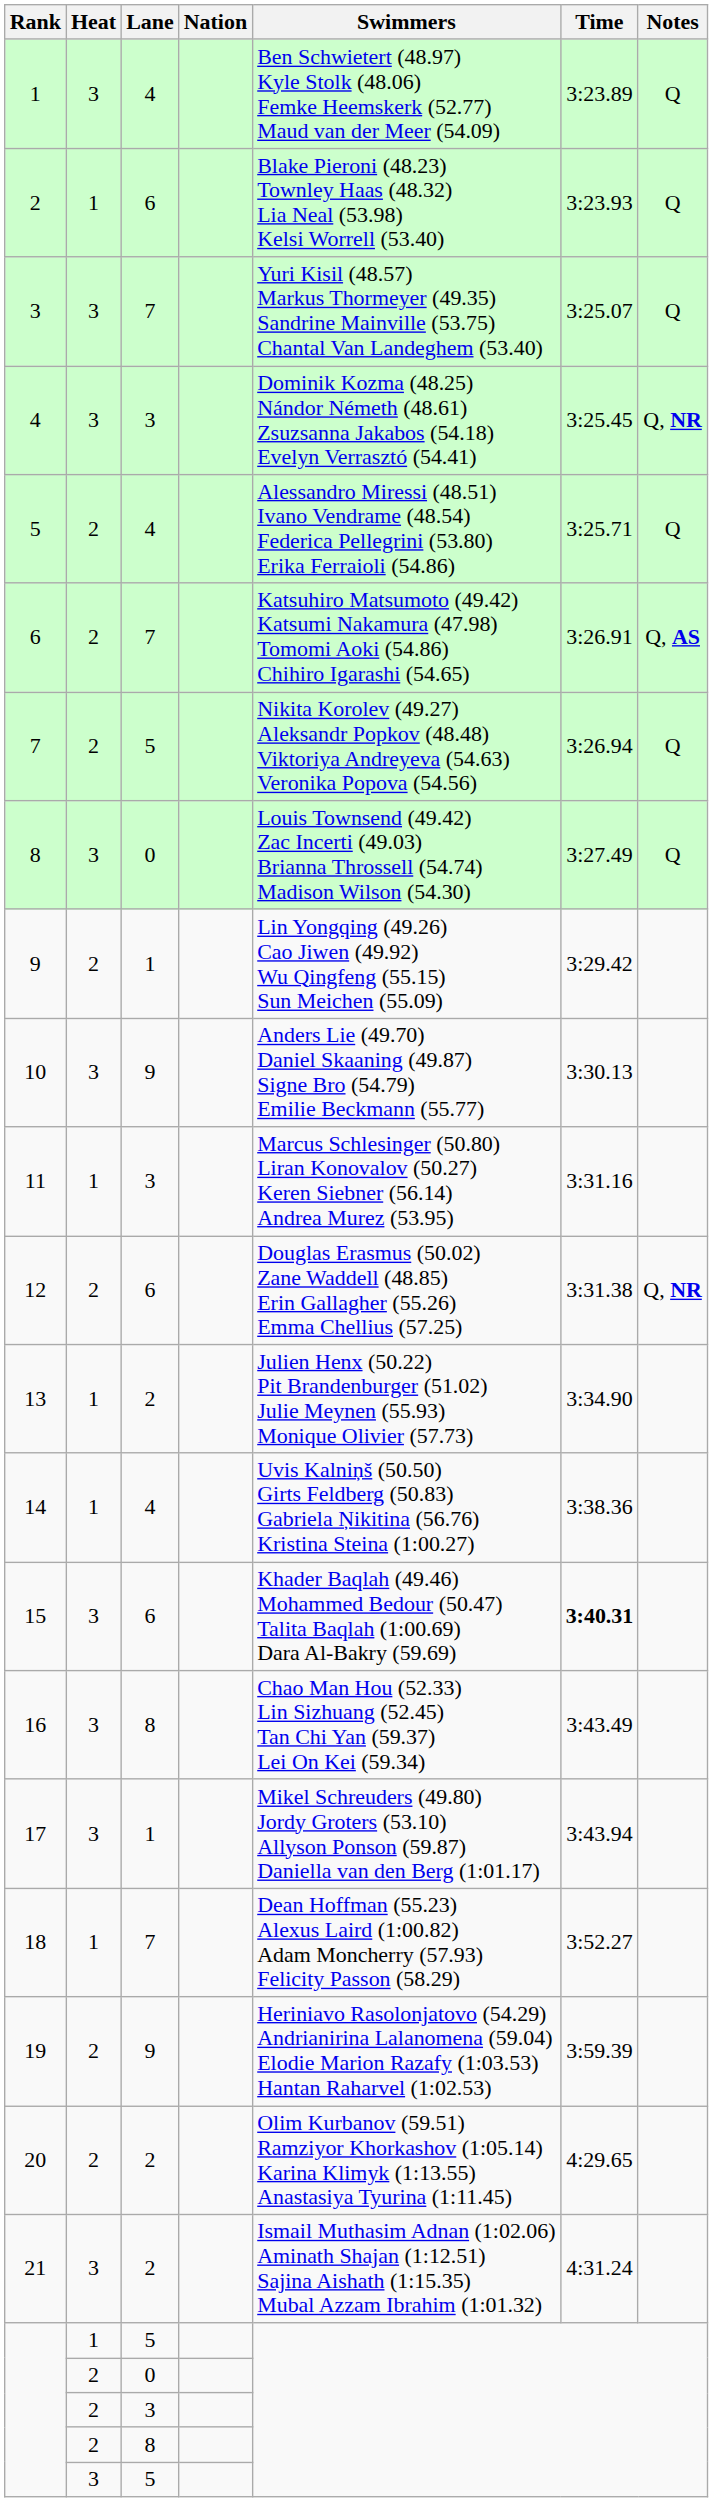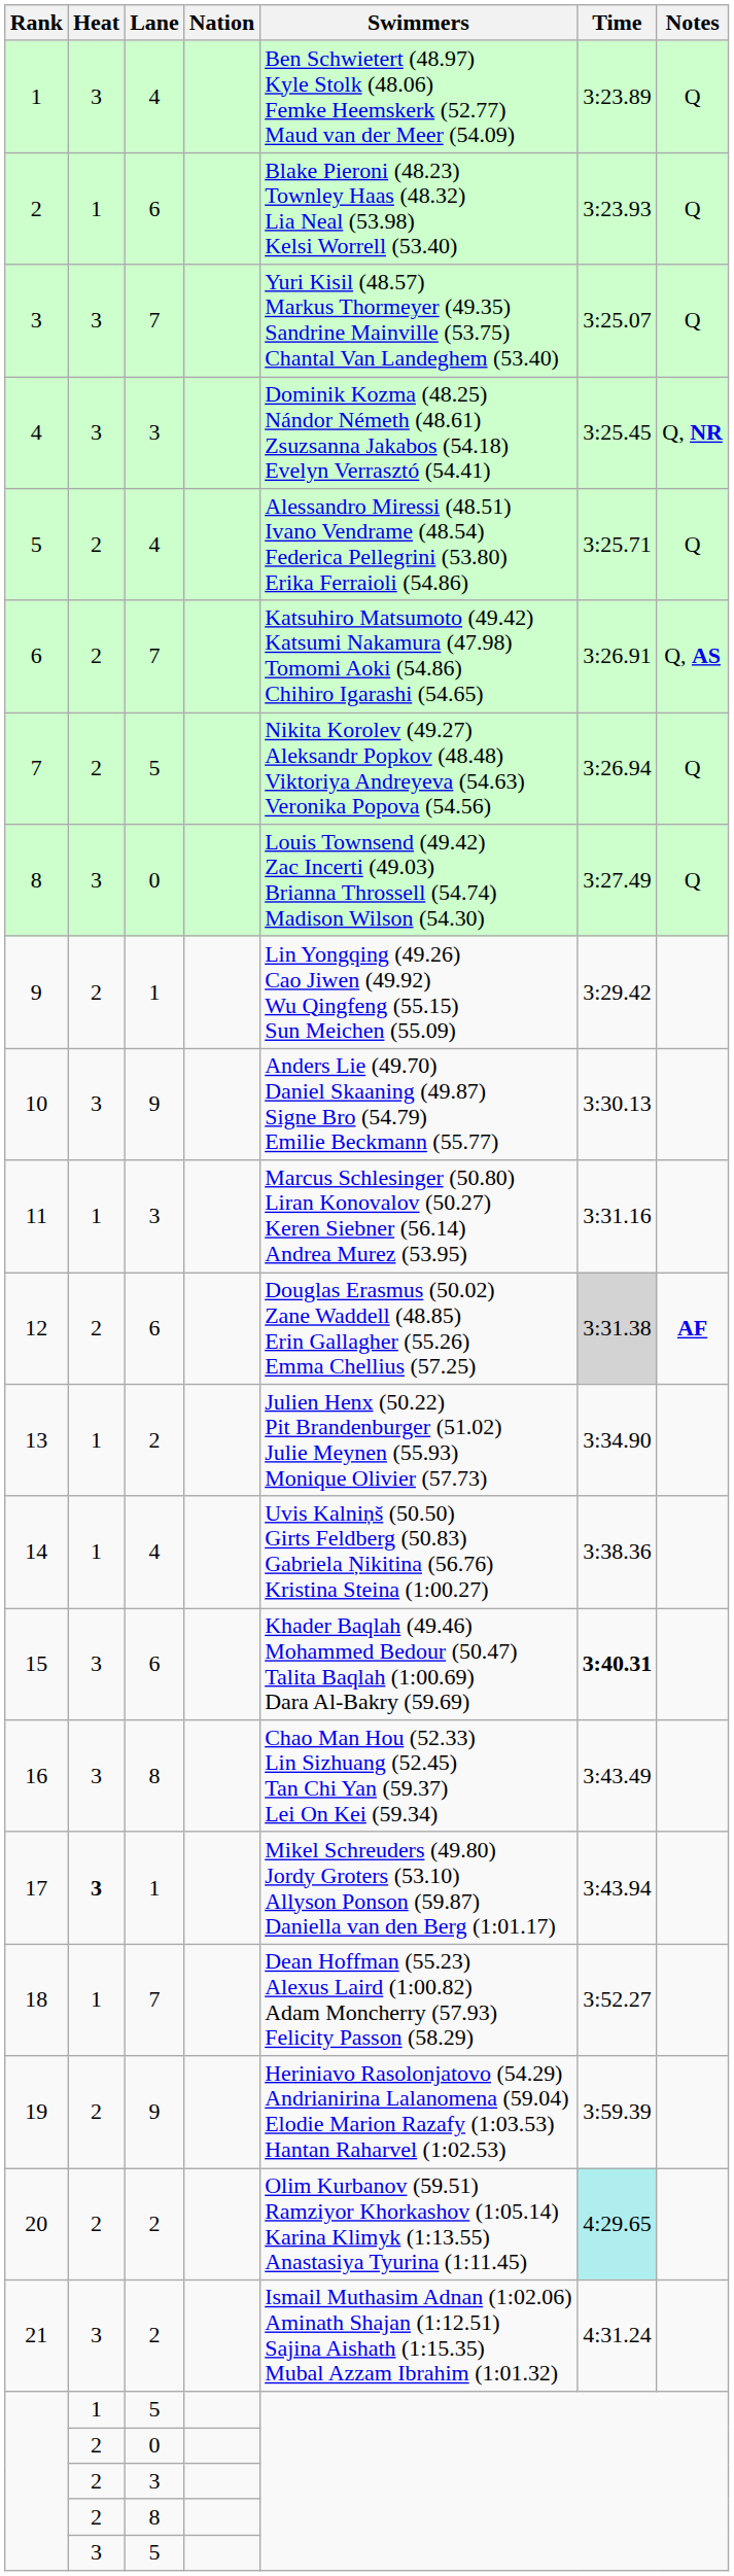 <table class="wikitable sortable" style="text-align:center">
 <tr>
 <th>Rank</th>
 <th>Heat</th>
 <th>Lane</th>
 <th>Nation</th>
 <th>Swimmers</th>
 <th>Time</th>
 <th>Notes</th>
 </tr>
 <tr bgcolor=ccffcc>
 <td>1</td>
 <td>3</td>
 <td>4</td>
 <td align=left></td>
 <td align=left><a href='#'>Ben Schwietert</a> (48.97)<br><a href='#'>Kyle Stolk</a> (48.06)<br><a href='#'>Femke Heemskerk</a> (52.77)<br><a href='#'>Maud van der Meer</a> (54.09)</td>
 <td>3:23.89</td>
 <td>Q</td>
 </tr>
 <tr bgcolor=ccffcc>
 <td>2</td>
 <td>1</td>
 <td>6</td>
 <td align=left></td>
 <td align=left><a href='#'>Blake Pieroni</a> (48.23)<br><a href='#'>Townley Haas</a> (48.32)<br><a href='#'>Lia Neal</a> (53.98)<br><a href='#'>Kelsi Worrell</a> (53.40)</td>
 <td>3:23.93</td>
 <td>Q</td>
 </tr>
 <tr bgcolor=ccffcc>
 <td>3</td>
 <td>3</td>
 <td>7</td>
 <td align=left></td>
 <td align=left><a href='#'>Yuri Kisil</a> (48.57)<br><a href='#'>Markus Thormeyer</a> (49.35)<br><a href='#'>Sandrine Mainville</a> (53.75)<br><a href='#'>Chantal Van Landeghem</a> (53.40)</td>
 <td>3:25.07</td>
 <td>Q</td>
 </tr>
 <tr bgcolor=ccffcc>
 <td>4</td>
 <td>3</td>
 <td>3</td>
 <td align=left></td>
 <td align=left><a href='#'>Dominik Kozma</a> (48.25)<br><a href='#'>Nándor Németh</a> (48.61)<br><a href='#'>Zsuzsanna Jakabos</a> (54.18)<br><a href='#'>Evelyn Verrasztó</a> (54.41)</td>
 <td>3:25.45</td>
 <td>Q, <strong><a href='#'>NR</a></strong></td>
 </tr>
 <tr bgcolor=ccffcc>
 <td>5</td>
 <td>2</td>
 <td>4</td>
 <td align=left></td>
 <td align=left><a href='#'>Alessandro Miressi</a> (48.51)<br><a href='#'>Ivano Vendrame</a> (48.54)<br><a href='#'>Federica Pellegrini</a> (53.80)<br><a href='#'>Erika Ferraioli</a> (54.86)</td>
 <td>3:25.71</td>
 <td>Q</td>
 </tr>
 <tr bgcolor=ccffcc>
 <td>6</td>
 <td>2</td>
 <td>7</td>
 <td align=left></td>
 <td align=left><a href='#'>Katsuhiro Matsumoto</a> (49.42)<br><a href='#'>Katsumi Nakamura</a> (47.98)<br><a href='#'>Tomomi Aoki</a> (54.86)<br><a href='#'>Chihiro Igarashi</a> (54.65)</td>
 <td>3:26.91</td>
 <td>Q, <strong><a href='#'>AS</a></strong></td>
 </tr>
 <tr bgcolor=ccffcc>
 <td>7</td>
 <td>2</td>
 <td>5</td>
 <td align=left></td>
 <td align=left><a href='#'>Nikita Korolev</a> (49.27)<br><a href='#'>Aleksandr Popkov</a> (48.48)<br><a href='#'>Viktoriya Andreyeva</a> (54.63)<br><a href='#'>Veronika Popova</a> (54.56)</td>
 <td>3:26.94</td>
 <td>Q</td>
 </tr>
 <tr bgcolor=ccffcc>
 <td>8</td>
 <td>3</td>
 <td>0</td>
 <td align=left></td>
 <td align=left><a href='#'>Louis Townsend</a> (49.42)<br><a href='#'>Zac Incerti</a> (49.03)<br><a href='#'>Brianna Throssell</a> (54.74)<br><a href='#'>Madison Wilson</a> (54.30)</td>
 <td>3:27.49</td>
 <td>Q</td>
 </tr>
 <tr>
 <td>9</td>
 <td>2</td>
 <td>1</td>
 <td align=left></td>
 <td align=left><a href='#'>Lin Yongqing</a> (49.26)<br><a href='#'>Cao Jiwen</a> (49.92)<br><a href='#'>Wu Qingfeng</a> (55.15)<br><a href='#'>Sun Meichen</a> (55.09)</td>
 <td>3:29.42</td>
 <td></td>
 </tr>
 <tr>
 <td>10</td>
 <td>3</td>
 <td>9</td>
 <td align=left></td>
 <td align=left><a href='#'>Anders Lie</a> (49.70)<br><a href='#'>Daniel Skaaning</a> (49.87)<br><a href='#'>Signe Bro</a> (54.79)<br><a href='#'>Emilie Beckmann</a> (55.77)</td>
 <td>3:30.13</td>
 <td></td>
 </tr>
 <tr>
 <td>11</td>
 <td>1</td>
 <td>3</td>
 <td align=left></td>
 <td align=left><a href='#'>Marcus Schlesinger</a> (50.80)<br><a href='#'>Liran Konovalov</a> (50.27)<br><a href='#'>Keren Siebner</a> (56.14)<br><a href='#'>Andrea Murez</a> (53.95)</td>
 <td>3:31.16</td>
 <td></td>
 </tr>
 <tr>
 <td>12</td>
 <td>2</td>
 <td>6</td>
 <td align=left></td>
 <td align=left><a href='#'>Douglas Erasmus</a> (50.02)<br><a href='#'>Zane Waddell</a> (48.85)<br><a href='#'>Erin Gallagher</a> (55.26)<br><a href='#'>Emma Chellius</a> (57.25)</td>
-<td>3:31.38</td>
-<td>Q, <strong><a href='#'>NR</a></strong></td>
+<td style="background: lightgrey;">3:31.38</td>
+<td><strong><a href='#'>AF</a></strong></td>
 </tr>
 <tr>
 <td>13</td>
 <td>1</td>
 <td>2</td>
 <td align=left></td>
 <td align=left><a href='#'>Julien Henx</a> (50.22)<br><a href='#'>Pit Brandenburger</a> (51.02)<br><a href='#'>Julie Meynen</a> (55.93)<br><a href='#'>Monique Olivier</a> (57.73)</td>
 <td>3:34.90</td>
 <td></td>
 </tr>
 <tr>
 <td>14</td>
 <td>1</td>
 <td>4</td>
 <td align=left></td>
 <td align=left><a href='#'>Uvis Kalniņš</a> (50.50)<br><a href='#'>Girts Feldberg</a> (50.83)<br><a href='#'>Gabriela Ņikitina</a> (56.76)<br><a href='#'>Kristina Steina</a> (1:00.27)</td>
 <td>3:38.36</td>
 <td></td>
 </tr>
 <tr>
 <td>15</td>
 <td>3</td>
 <td>6</td>
 <td align=left></td>
 <td align=left><a href='#'>Khader Baqlah</a> (49.46)<br><a href='#'>Mohammed Bedour</a> (50.47)<br><a href='#'>Talita Baqlah</a> (1:00.69)<br>Dara Al-Bakry (59.69)</td>
 <td><strong>3:40.31</strong></td>
 <td></td>
 </tr>
 <tr>
 <td>16</td>
 <td>3</td>
 <td>8</td>
 <td align=left></td>
 <td align=left><a href='#'>Chao Man Hou</a> (52.33)<br><a href='#'>Lin Sizhuang</a> (52.45)<br><a href='#'>Tan Chi Yan</a> (59.37)<br><a href='#'>Lei On Kei</a> (59.34)</td>
 <td>3:43.49</td>
 <td></td>
 </tr>
 <tr>
 <td>17</td>
-<td>3</td>
+<td><strong>3</strong></td>
 <td>1</td>
 <td align=left></td>
 <td align=left><a href='#'>Mikel Schreuders</a> (49.80)<br><a href='#'>Jordy Groters</a> (53.10)<br><a href='#'>Allyson Ponson</a> (59.87)<br><a href='#'>Daniella van den Berg</a> (1:01.17)</td>
 <td>3:43.94</td>
 <td></td>
 </tr>
 <tr>
 <td>18</td>
 <td>1</td>
 <td>7</td>
 <td align=left></td>
 <td align=left><a href='#'>Dean Hoffman</a> (55.23)<br><a href='#'>Alexus Laird</a> (1:00.82)<br>Adam Moncherry (57.93)<br><a href='#'>Felicity Passon</a> (58.29)</td>
 <td>3:52.27</td>
 <td></td>
 </tr>
 <tr>
 <td>19</td>
 <td>2</td>
 <td>9</td>
 <td align=left></td>
 <td align=left><a href='#'>Heriniavo Rasolonjatovo</a> (54.29)<br><a href='#'>Andrianirina Lalanomena</a> (59.04)<br><a href='#'>Elodie Marion Razafy</a> (1:03.53)<br><a href='#'>Hantan Raharvel</a> (1:02.53)</td>
 <td>3:59.39</td>
 <td></td>
 </tr>
 <tr>
 <td>20</td>
 <td>2</td>
 <td>2</td>
 <td align=left></td>
 <td align=left><a href='#'>Olim Kurbanov</a> (59.51)<br><a href='#'>Ramziyor Khorkashov</a> (1:05.14)<br><a href='#'>Karina Klimyk</a> (1:13.55)<br><a href='#'>Anastasiya Tyurina</a> (1:11.45)</td>
-<td>4:29.65</td>
+<td style="background: paleturquoise;">4:29.65</td>
 <td></td>
 </tr>
 <tr>
 <td>21</td>
 <td>3</td>
 <td>2</td>
 <td align=left></td>
 <td align=left><a href='#'>Ismail Muthasim Adnan</a> (1:02.06)<br><a href='#'>Aminath Shajan</a> (1:12.51)<br><a href='#'>Sajina Aishath</a> (1:15.35)<br><a href='#'>Mubal Azzam Ibrahim</a> (1:01.32)</td>
 <td>4:31.24</td>
 <td></td>
 </tr>
 <tr>
 <td rowspan=5></td>
 <td>1</td>
 <td>5</td>
 <td align=left></td>
 <td rowspan=5 colspan=3></td>
 </tr>
 <tr>
 <td>2</td>
 <td>0</td>
 <td align=left></td>
 </tr>
 <tr>
 <td>2</td>
 <td>3</td>
 <td align=left></td>
 </tr>
 <tr>
 <td>2</td>
 <td>8</td>
 <td align=left></td>
 </tr>
 <tr>
 <td>3</td>
 <td>5</td>
 <td align=left></td>
 </tr>
 </table>
